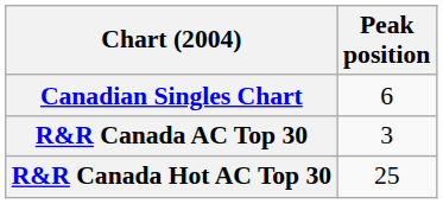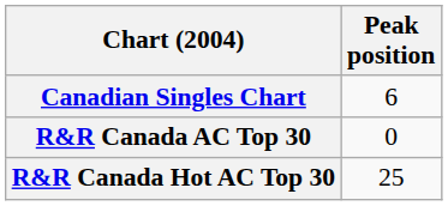 <table class="wikitable sortable plainrowheaders" style="text-align:center;">
 <tr>
 <th>Chart (2004)</th>
 <th>Peak<br>position</th>
 </tr>
 <tr>
 <th scope="row"><a href='#'>Canadian Singles Chart</a></th>
 <td>6</td>
 </tr>
 <tr>
 <th scope="row"><a href='#'>R&R</a> Canada AC Top 30</th>
-<td>3</td>
+<td>0</td>
 </tr>
 <tr>
 <th scope="row"><a href='#'>R&R</a> Canada Hot AC Top 30</th>
 <td>25</td>
 </tr>
 </table>
